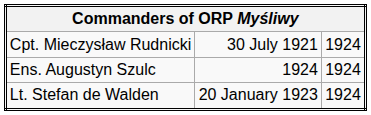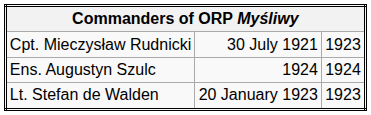 <table class="wikitable" style="text-align:right; border:double; float:right; margin-left:15px;">
 <tr>
 <th colspan=3>Commanders of ORP <em>Myśliwy</em></th>
 </tr>
 <tr>
 <td style="text-align:left;">Cpt. Mieczysław Rudnicki</td>
 <td>30 July 1921</td>
-<td>1924</td>
+<td>1923</td>
 </tr>
 <tr>
 <td style="text-align:left;">Ens. Augustyn Szulc</td>
 <td>1924</td>
 <td>1924</td>
 </tr>
 <tr>
 <td style="text-align:left;">Lt. Stefan de Walden</td>
 <td>20 January 1923</td>
-<td>1924</td>
+<td>1923</td>
 </tr>
 </table>
